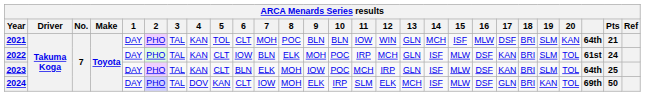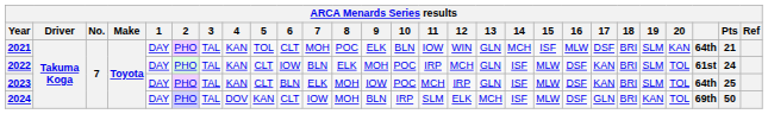 <table class="wikitable" style="text-align:center; font-size:75%">
 <tr>
 <th colspan="27"><a href='#'>ARCA Menards Series</a> results</th>
 </tr>
 <tr>
 <th>Year</th>
 <th>Driver</th>
 <th>No.</th>
 <th>Make</th>
 <th>1</th>
 <th>2</th>
 <th>3</th>
 <th>4</th>
 <th>5</th>
 <th>6</th>
 <th>7</th>
 <th>8</th>
 <th>9</th>
 <th>10</th>
 <th>11</th>
 <th>12</th>
 <th>13</th>
 <th>14</th>
 <th>15</th>
 <th>16</th>
 <th>17</th>
 <th>18</th>
 <th>19</th>
 <th>20</th>
 <th></th>
 <th>Pts</th>
 <th>Ref</th>
 </tr>
 <tr>
 <th><a href='#'>2021</a></th>
 <th rowspan="4"><a href='#'>Takuma Koga</a></th>
 <th rowspan="4">7</th>
 <th rowspan="4"><a href='#'>Toyota</a></th>
 <td><a href='#'>DAY</a></td>
 <td style="background:#EFCFFF;"><a href='#'>PHO</a><br></td>
 <td><a href='#'>TAL</a></td>
 <td><a href='#'>KAN</a></td>
 <td><a href='#'>TOL</a></td>
 <td><a href='#'>CLT</a></td>
 <td><a href='#'>MOH</a></td>
 <td><a href='#'>POC</a></td>
-<td><a href='#'>BLN</a></td>
+<td><a href='#'>ELK</a></td>
 <td><a href='#'>BLN</a></td>
 <td><a href='#'>IOW</a></td>
 <td><a href='#'>WIN</a></td>
 <td><a href='#'>GLN</a></td>
 <td><a href='#'>MCH</a></td>
 <td><a href='#'>ISF</a></td>
 <td><a href='#'>MLW</a></td>
 <td><a href='#'>DSF</a></td>
 <td><a href='#'>BRI</a></td>
 <td><a href='#'>SLM</a></td>
 <td><a href='#'>KAN</a></td>
 <th>64th</th>
 <th>21</th>
 <th></th>
 </tr>
 <tr>
 <th><a href='#'>2022</a></th>
 <td><a href='#'>DAY</a></td>
 <td style="background:#DFFFDF;"><a href='#'>PHO</a><br></td>
 <td><a href='#'>TAL</a></td>
 <td><a href='#'>KAN</a></td>
 <td><a href='#'>CLT</a></td>
 <td><a href='#'>IOW</a></td>
 <td><a href='#'>BLN</a></td>
 <td><a href='#'>ELK</a></td>
 <td><a href='#'>MOH</a></td>
 <td><a href='#'>POC</a></td>
 <td><a href='#'>IRP</a></td>
 <td><a href='#'>MCH</a></td>
 <td><a href='#'>GLN</a></td>
 <td><a href='#'>ISF</a></td>
 <td><a href='#'>MLW</a></td>
 <td><a href='#'>DSF</a></td>
 <td><a href='#'>KAN</a></td>
 <td><a href='#'>BRI</a></td>
 <td><a href='#'>SLM</a></td>
 <td><a href='#'>TOL</a></td>
 <th>61st</th>
 <th>24</th>
 <th></th>
 </tr>
 <tr>
 <th><a href='#'>2023</a></th>
 <td><a href='#'>DAY</a></td>
 <td style="background:#EFCFFF;"><a href='#'>PHO</a><br></td>
 <td><a href='#'>TAL</a></td>
 <td><a href='#'>KAN</a></td>
 <td><a href='#'>CLT</a></td>
 <td><a href='#'>BLN</a></td>
 <td><a href='#'>ELK</a></td>
 <td><a href='#'>MOH</a></td>
 <td><a href='#'>IOW</a></td>
 <td><a href='#'>POC</a></td>
 <td><a href='#'>MCH</a></td>
 <td><a href='#'>IRP</a></td>
 <td><a href='#'>GLN</a></td>
 <td><a href='#'>ISF</a></td>
 <td><a href='#'>MLW</a></td>
 <td><a href='#'>DSF</a></td>
 <td><a href='#'>KAN</a></td>
 <td><a href='#'>BRI</a></td>
 <td><a href='#'>SLM</a></td>
 <td><a href='#'>TOL</a></td>
 <th>64th</th>
 <th>25</th>
 <th></th>
 </tr>
 <tr>
 <th><a href='#'>2024</a></th>
 <td><a href='#'>DAY</a></td>
 <td style="background:#CFCFFF;"><a href='#'>PHO</a><br></td>
 <td><a href='#'>TAL</a></td>
 <td><a href='#'>DOV</a></td>
 <td><a href='#'>KAN</a></td>
 <td><a href='#'>CLT</a></td>
 <td><a href='#'>IOW</a></td>
 <td><a href='#'>MOH</a></td>
-<td><a href='#'>ELK</a></td>
+<td><a href='#'>BLN</a></td>
 <td><a href='#'>IRP</a></td>
 <td><a href='#'>SLM</a></td>
 <td><a href='#'>ELK</a></td>
 <td><a href='#'>MCH</a></td>
 <td><a href='#'>ISF</a></td>
 <td><a href='#'>MLW</a></td>
 <td><a href='#'>DSF</a></td>
 <td><a href='#'>GLN</a></td>
 <td><a href='#'>BRI</a></td>
 <td><a href='#'>KAN</a></td>
 <td><a href='#'>TOL</a></td>
 <th>69th</th>
 <th>50</th>
 <th></th>
 </tr>
 </table>
